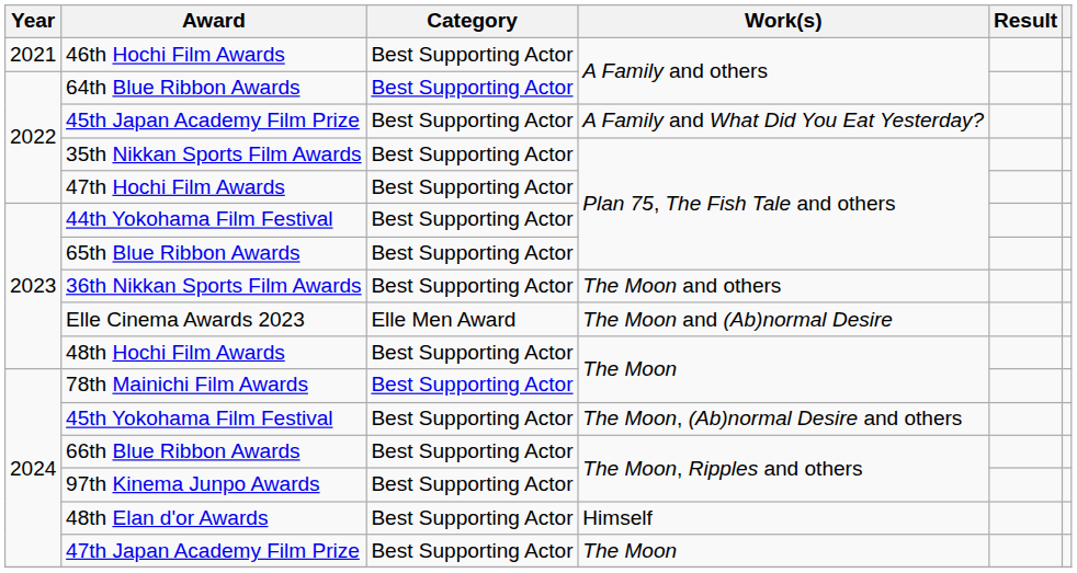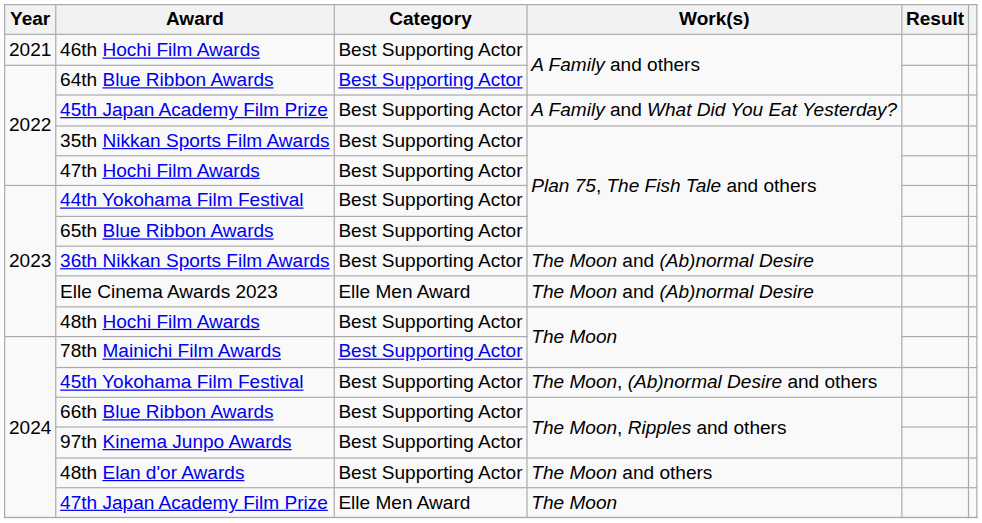 <table class="wikitable">
 <tr>
 <th>Year</th>
 <th>Award</th>
 <th>Category</th>
 <th>Work(s)</th>
 <th>Result</th>
 <th class="unsortable"></th>
 </tr>
 <tr>
 <td>2021</td>
 <td>46th <a href='#'>Hochi Film Awards</a></td>
 <td>Best Supporting Actor</td>
 <td rowspan=2><em>A Family</em> and others</td>
 <td></td>
 <td></td>
 </tr>
 <tr>
 <td rowspan=4>2022</td>
 <td>64th <a href='#'>Blue Ribbon Awards</a></td>
 <td><a href='#'>Best Supporting Actor</a></td>
 <td></td>
 <td></td>
 </tr>
 <tr>
 <td><a href='#'>45th Japan Academy Film Prize</a></td>
 <td>Best Supporting Actor</td>
 <td><em>A Family</em> and <em>What Did You Eat Yesterday?</em></td>
 <td></td>
 <td></td>
 </tr>
 <tr>
 <td>35th <a href='#'>Nikkan Sports Film Awards</a></td>
 <td>Best Supporting Actor</td>
 <td rowspan=4><em>Plan 75</em>, <em>The Fish Tale</em> and others</td>
 <td></td>
 <td></td>
 </tr>
 <tr>
 <td>47th <a href='#'>Hochi Film Awards</a></td>
 <td>Best Supporting Actor</td>
 <td></td>
 <td></td>
 </tr>
 <tr>
 <td rowspan=5>2023</td>
 <td><a href='#'>44th Yokohama Film Festival</a></td>
 <td>Best Supporting Actor</td>
 <td></td>
 <td></td>
 </tr>
 <tr>
 <td>65th <a href='#'>Blue Ribbon Awards</a></td>
 <td>Best Supporting Actor</td>
 <td></td>
 <td></td>
 </tr>
 <tr>
 <td><a href='#'>36th Nikkan Sports Film Awards</a></td>
 <td>Best Supporting Actor</td>
-<td><em>The Moon</em> and others</td>
+<td><em>The Moon</em> and <em>(Ab)normal Desire</em></td>
 <td></td>
 <td></td>
 </tr>
 <tr>
 <td>Elle Cinema Awards 2023</td>
 <td>Elle Men Award</td>
 <td><em>The Moon</em> and <em>(Ab)normal Desire</em></td>
 <td></td>
 <td></td>
 </tr>
 <tr>
 <td>48th <a href='#'>Hochi Film Awards</a></td>
 <td>Best Supporting Actor</td>
 <td rowspan=2><em>The Moon</em></td>
 <td></td>
 <td></td>
 </tr>
 <tr>
 <td rowspan=6>2024</td>
 <td>78th <a href='#'>Mainichi Film Awards</a></td>
 <td><a href='#'>Best Supporting Actor</a></td>
 <td></td>
 <td></td>
 </tr>
 <tr>
 <td><a href='#'>45th Yokohama Film Festival</a></td>
 <td>Best Supporting Actor</td>
 <td><em>The Moon</em>, <em>(Ab)normal Desire</em> and others</td>
 <td></td>
 <td></td>
 </tr>
 <tr>
 <td>66th <a href='#'>Blue Ribbon Awards</a></td>
 <td>Best Supporting Actor</td>
 <td rowspan=2><em>The Moon</em>, <em>Ripples</em> and others</td>
 <td></td>
 <td></td>
 </tr>
 <tr>
 <td>97th <a href='#'>Kinema Junpo Awards</a></td>
 <td>Best Supporting Actor</td>
 <td></td>
 <td></td>
 </tr>
 <tr>
 <td>48th <a href='#'>Elan d'or Awards</a></td>
 <td>Best Supporting Actor</td>
-<td>Himself</td>
+<td><em>The Moon</em> and others</td>
 <td></td>
 <td></td>
 </tr>
 <tr>
 <td><a href='#'>47th Japan Academy Film Prize</a></td>
-<td>Best Supporting Actor</td>
+<td>Elle Men Award</td>
 <td><em>The Moon</em></td>
 <td></td>
 <td></td>
 </tr>
 <tr>
 </tr>
 </table>
